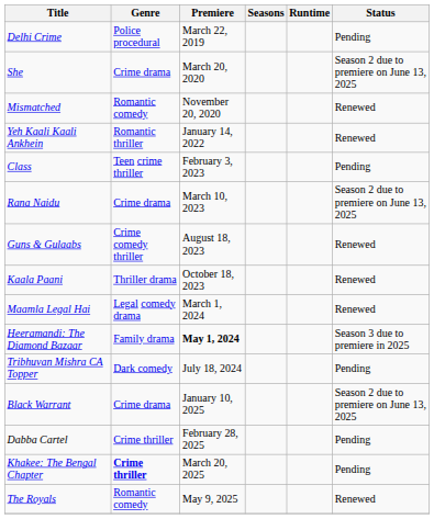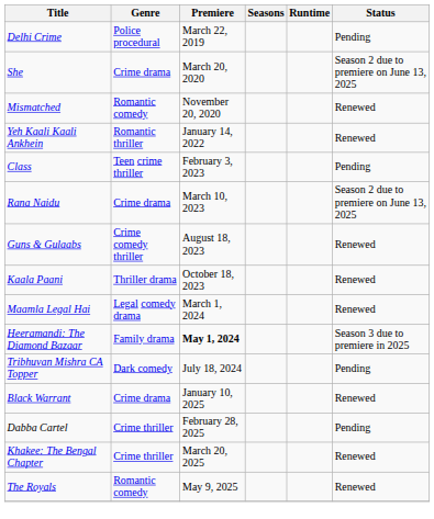 <table class="wikitable sortable" style="width:100%">
 <tr>
 <th scope="col" style="width:25%;">Title</th>
 <th>Genre</th>
 <th>Premiere</th>
 <th>Seasons</th>
 <th>Runtime</th>
 <th>Status</th>
 </tr>
 <tr>
 <td><em><a href='#'>Delhi Crime</a></em></td>
 <td><a href='#'>Police procedural</a></td>
 <td>March 22, 2019</td>
 <td></td>
 <td></td>
 <td>Pending</td>
 </tr>
 <tr>
 <td><em><a href='#'>She</a></em></td>
 <td><a href='#'>Crime drama</a></td>
 <td>March 20, 2020</td>
 <td></td>
 <td></td>
 <td>Season 2 due to premiere on June 13, 2025</td>
 </tr>
 <tr>
 <td><em><a href='#'>Mismatched</a></em></td>
 <td><a href='#'>Romantic comedy</a></td>
 <td>November 20, 2020</td>
 <td></td>
 <td></td>
 <td>Renewed</td>
 </tr>
 <tr>
 <td><em><a href='#'>Yeh Kaali Kaali Ankhein</a></em></td>
 <td><a href='#'>Romantic thriller</a></td>
 <td>January 14, 2022</td>
 <td></td>
 <td></td>
 <td>Renewed</td>
 </tr>
 <tr>
 <td><em><a href='#'>Class</a></em></td>
 <td><a href='#'>Teen</a> <a href='#'>crime thriller</a></td>
 <td>February 3, 2023</td>
 <td></td>
 <td></td>
 <td>Pending</td>
 </tr>
 <tr>
 <td><em><a href='#'>Rana Naidu</a></em></td>
 <td><a href='#'>Crime drama</a></td>
 <td>March 10, 2023</td>
 <td></td>
 <td></td>
 <td>Season 2 due to premiere on June 13, 2025</td>
 </tr>
 <tr>
 <td><em><a href='#'>Guns & Gulaabs</a></em></td>
 <td><a href='#'>Crime</a> <a href='#'>comedy thriller</a></td>
 <td>August 18, 2023</td>
 <td></td>
 <td></td>
 <td>Renewed</td>
 </tr>
 <tr>
 <td><em><a href='#'>Kaala Paani</a></em></td>
 <td><a href='#'>Thriller drama</a></td>
 <td>October 18, 2023</td>
 <td></td>
 <td></td>
 <td>Renewed</td>
 </tr>
 <tr>
 <td><em><a href='#'>Maamla Legal Hai</a></em></td>
 <td><a href='#'>Legal</a> <a href='#'>comedy drama</a></td>
 <td>March 1, 2024</td>
 <td></td>
 <td></td>
 <td>Renewed</td>
 </tr>
 <tr>
 <td><em><a href='#'>Heeramandi: The Diamond Bazaar</a></em></td>
 <td><a href='#'>Family drama</a></td>
 <td><strong>May 1, 2024</strong></td>
 <td></td>
 <td></td>
 <td>Season 3 due to premiere in 2025</td>
 </tr>
 <tr>
 <td><em><a href='#'>Tribhuvan Mishra CA Topper</a></em></td>
 <td><a href='#'>Dark comedy</a></td>
 <td>July 18, 2024</td>
 <td></td>
 <td></td>
 <td>Pending</td>
 </tr>
 <tr>
 <td><em><a href='#'>Black Warrant</a></em></td>
 <td><a href='#'>Crime drama</a></td>
 <td>January 10, 2025</td>
 <td></td>
 <td></td>
-<td>Season 2 due to premiere on June 13, 2025</td>
+<td>Renewed</td>
 </tr>
 <tr>
 <td><em>Dabba Cartel</em></td>
 <td><a href='#'>Crime thriller</a></td>
 <td>February 28, 2025</td>
 <td></td>
 <td></td>
 <td>Pending</td>
 </tr>
 <tr>
 <td><em><a href='#'>Khakee: The Bengal Chapter</a></em></td>
-<td><strong><a href='#'>Crime thriller</a></strong></td>
+<td><a href='#'>Crime thriller</a></td>
 <td>March 20, 2025</td>
 <td></td>
 <td></td>
-<td>Pending</td>
+<td>Renewed</td>
 </tr>
 <tr>
 <td><em><a href='#'>The Royals</a></em></td>
 <td><a href='#'>Romantic comedy</a></td>
 <td>May 9, 2025</td>
 <td></td>
 <td></td>
 <td>Renewed</td>
 </tr>
 <tr>
 </tr>
 </table>
